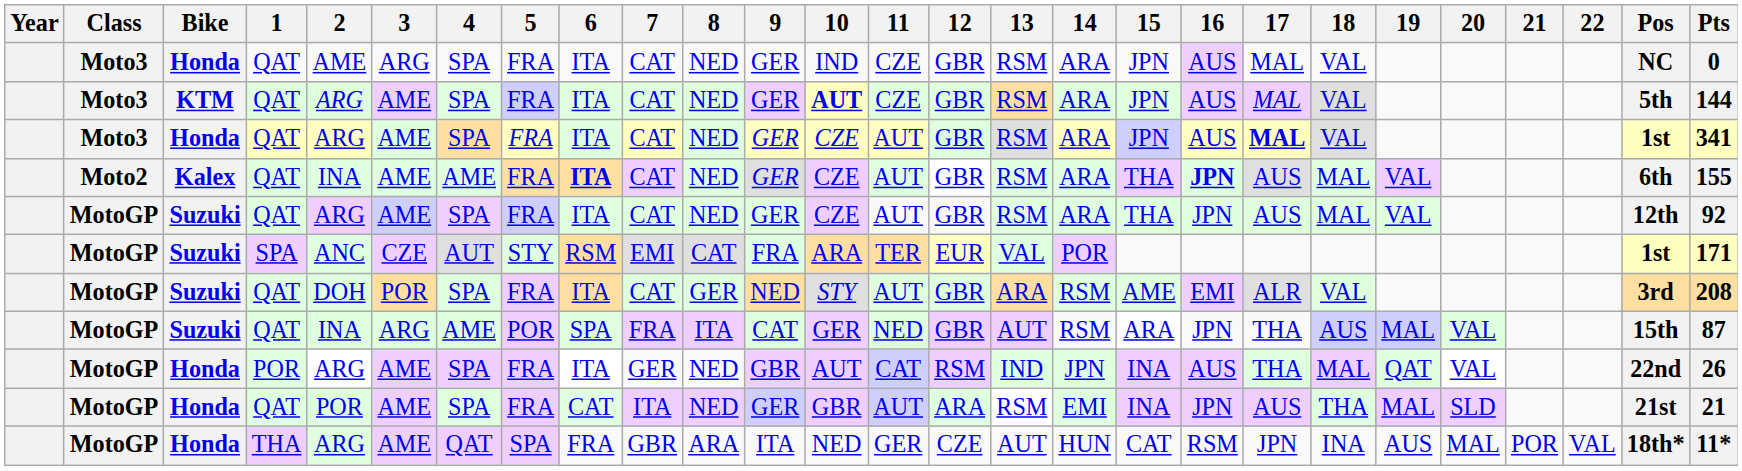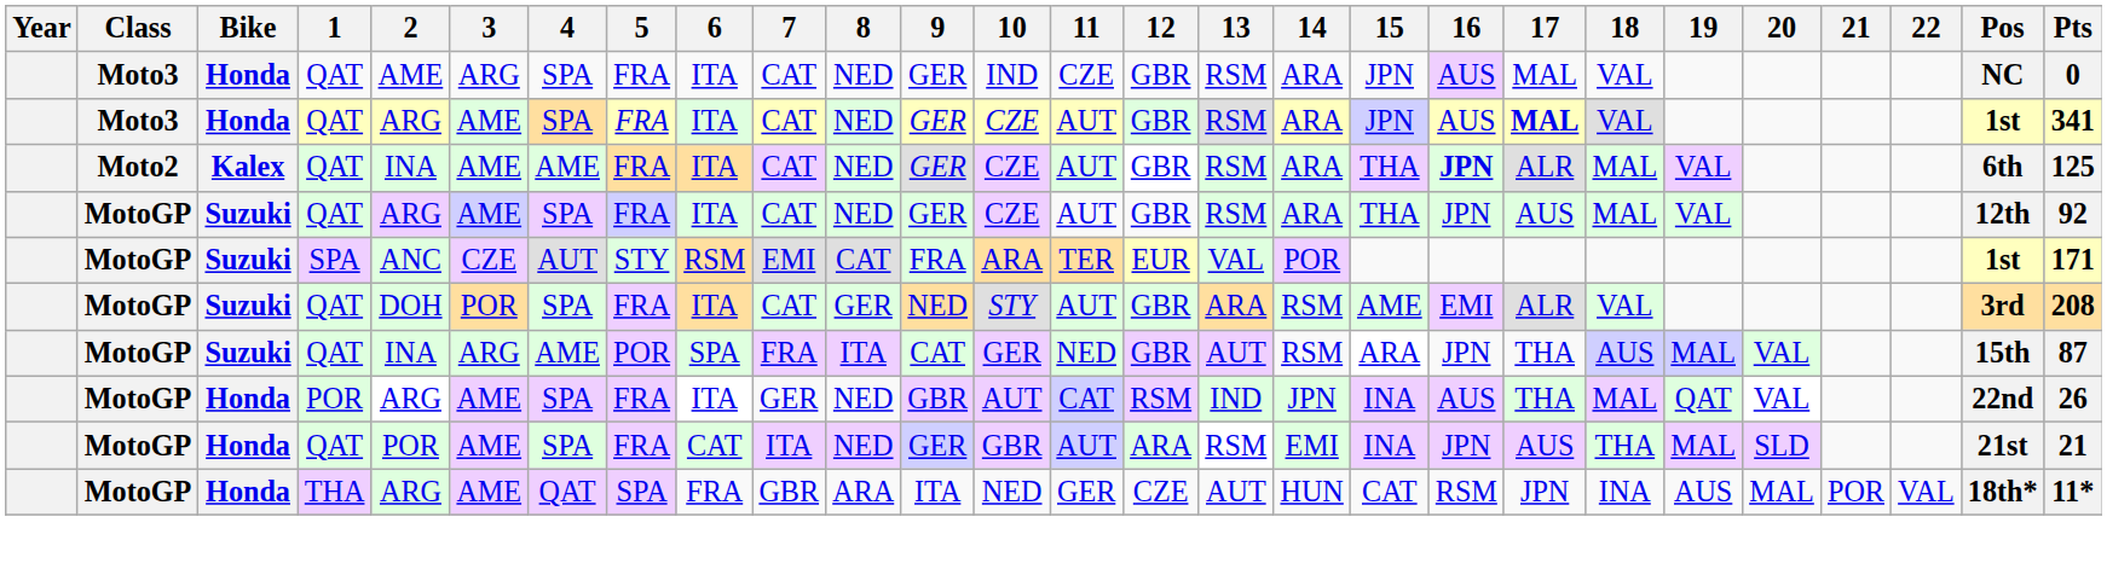 <table class="wikitable" style="text-align:center;">
 <tr>
 <th>Year</th>
 <th>Class</th>
 <th>Bike</th>
 <th>1</th>
 <th>2</th>
 <th>3</th>
 <th>4</th>
 <th>5</th>
 <th>6</th>
 <th>7</th>
 <th>8</th>
 <th>9</th>
 <th>10</th>
 <th>11</th>
 <th>12</th>
 <th>13</th>
 <th>14</th>
 <th>15</th>
 <th>16</th>
 <th>17</th>
 <th>18</th>
 <th>19</th>
 <th>20</th>
 <th>21</th>
 <th>22</th>
 <th>Pos</th>
 <th>Pts</th>
 </tr>
 <tr>
 <th></th>
 <th>Moto3</th>
 <th><a href='#'>Honda</a></th>
 <td><a href='#'>QAT</a></td>
 <td><a href='#'>AME</a></td>
 <td><a href='#'>ARG</a></td>
 <td><a href='#'>SPA</a></td>
 <td><a href='#'>FRA</a></td>
 <td><a href='#'>ITA</a></td>
 <td><a href='#'>CAT</a></td>
 <td><a href='#'>NED</a></td>
 <td><a href='#'>GER</a></td>
 <td><a href='#'>IND</a></td>
 <td><a href='#'>CZE</a></td>
 <td><a href='#'>GBR</a></td>
 <td><a href='#'>RSM</a></td>
 <td><a href='#'>ARA</a></td>
 <td><a href='#'>JPN</a></td>
 <td style="background:#EFCFFF;"><a href='#'>AUS</a><br></td>
 <td><a href='#'>MAL</a></td>
 <td><a href='#'>VAL</a></td>
 <td></td>
 <td></td>
 <td></td>
 <td></td>
 <th>NC</th>
 <th>0</th>
 </tr>
 <tr>
 <th></th>
 <th>Moto3</th>
-<th><a href='#'>KTM</a></th>
-<td style="background:#dfffdf;"><a href='#'>QAT</a><br></td>
-<td style="background:#dfffdf;"><em><a href='#'>ARG</a></em><br></td>
-<td style="background:#efcfff;"><a href='#'>AME</a><br></td>
-<td style="background:#dfffdf;"><a href='#'>SPA</a><br></td>
-<td style="background:#cfcfff;"><a href='#'>FRA</a><br></td>
-<td style="background:#dfffdf;"><a href='#'>ITA</a><br></td>
-<td style="background:#dfffdf;"><a href='#'>CAT</a><br></td>
-<td style="background:#dfffdf;"><a href='#'>NED</a><br></td>
-<td style="background:#efcfff;"><a href='#'>GER</a><br></td>
-<td style="background:#ffffbf;"><strong><a href='#'>AUT</a></strong><br></td>
-<td style="background:#dfffdf;"><a href='#'>CZE</a><br></td>
-<td style="background:#dfffdf;"><a href='#'>GBR</a><br></td>
-<td style="background:#ffdf9f;"><a href='#'>RSM</a><br></td>
-<td style="background:#dfffdf;"><a href='#'>ARA</a><br></td>
-<td style="background:#dfffdf;"><a href='#'>JPN</a><br></td>
-<td style="background:#efcfff;"><a href='#'>AUS</a><br></td>
-<td style="background:#efcfff;"><em><a href='#'>MAL</a></em><br></td>
-<td style="background:#dfdfdf;"><a href='#'>VAL</a><br></td>
-<td></td>
-<td></td>
-<td></td>
-<td></td>
-<th>5th</th>
-<th>144</th>
-</tr>
-<tr>
-<th></th>
-<th>Moto3</th>
 <th><a href='#'>Honda</a></th>
 <td style="background:#ffffbf;"><a href='#'>QAT</a><br></td>
 <td style="background:#ffffbf;"><a href='#'>ARG</a><br></td>
 <td style="background:#dfffdf;"><a href='#'>AME</a><br></td>
 <td style="background:#ffdf9f;"><a href='#'>SPA</a><br></td>
 <td style="background:#ffffbf;"><em><a href='#'>FRA</a></em><br></td>
 <td style="background:#dfffdf;"><a href='#'>ITA</a><br></td>
 <td style="background:#ffffbf;"><a href='#'>CAT</a><br></td>
 <td style="background:#dfffdf;"><a href='#'>NED</a><br></td>
 <td style="background:#ffffbf;"><em><a href='#'>GER</a></em><br></td>
 <td style="background:#ffffbf;"><em><a href='#'>CZE</a></em><br></td>
 <td style="background:#ffffbf;"><a href='#'>AUT</a><br></td>
 <td style="background:#dfffdf;"><a href='#'>GBR</a><br></td>
 <td style="background:#dfdfdf;"><a href='#'>RSM</a><br></td>
 <td style="background:#ffffbf;"><a href='#'>ARA</a><br></td>
 <td style="background:#cfcfff;"><a href='#'>JPN</a><br></td>
 <td style="background:#ffffbf;"><a href='#'>AUS</a><br></td>
 <td style="background:#ffffbf;"><strong><a href='#'>MAL</a></strong><br></td>
 <td style="background:#dfdfdf;"><a href='#'>VAL</a><br></td>
 <td></td>
 <td></td>
 <td></td>
 <td></td>
 <th style="background:#ffffbf;">1st</th>
 <th style="background:#ffffbf;">341</th>
 </tr>
 <tr>
 <th></th>
 <th>Moto2</th>
 <th><a href='#'>Kalex</a></th>
 <td style="background:#dfffdf;"><a href='#'>QAT</a><br></td>
 <td style="background:#dfffdf;"><a href='#'>INA</a><br></td>
 <td style="background:#dfffdf;"><a href='#'>AME</a><br></td>
 <td style="background:#dfffdf;"><a href='#'>AME</a><br></td>
 <td style="background:#ffdf9f;"><a href='#'>FRA</a><br></td>
-<td style="background:#ffdf9f;"><strong><a href='#'>ITA</a><br></strong></td>
+<td style="background:#ffdf9f;"><a href='#'>ITA</a><br></td>
 <td style="background:#efcfff;"><a href='#'>CAT</a><br></td>
 <td style="background:#dfffdf;"><a href='#'>NED</a><br></td>
 <td style="background:#dfdfdf;"><em><a href='#'>GER</a></em><br></td>
 <td style="background:#efcfff;"><a href='#'>CZE</a><br></td>
 <td style="background:#dfffdf;"><a href='#'>AUT</a><br></td>
 <td style="background:#ffffff;"><a href='#'>GBR</a><br></td>
 <td style="background:#dfffdf;"><a href='#'>RSM</a><br></td>
 <td style="background:#dfffdf;"><a href='#'>ARA</a><br></td>
 <td style="background:#efcfff;"><a href='#'>THA</a><br></td>
 <td style="background:#dfffdf;"><strong><a href='#'>JPN</a><br></strong></td>
-<td style="background:#dfdfdf;"><a href='#'>AUS</a><br></td>
+<td style="background:#dfdfdf;"><a href='#'>ALR</a><br></td>
 <td style="background:#dfffdf;"><a href='#'>MAL</a><br></td>
 <td style="background:#efcfff;"><a href='#'>VAL</a><br></td>
 <td></td>
 <td></td>
 <td></td>
 <th>6th</th>
-<th>155</th>
+<th>125</th>
 </tr>
 <tr>
 <th></th>
 <th>MotoGP</th>
 <th><a href='#'>Suzuki</a></th>
 <td style="background:#dfffdf;"><a href='#'>QAT</a><br></td>
 <td style="background:#efcfff;"><a href='#'>ARG</a><br></td>
 <td style="background:#cfcfff;"><a href='#'>AME</a><br></td>
 <td style="background:#efcfff;"><a href='#'>SPA</a><br></td>
 <td style="background:#cfcfff;"><a href='#'>FRA</a><br></td>
 <td style="background:#dfffdf;"><a href='#'>ITA</a><br></td>
 <td style="background:#dfffdf;"><a href='#'>CAT</a><br></td>
 <td style="background:#dfffdf;"><a href='#'>NED</a><br></td>
 <td style="background:#dfffdf;"><a href='#'>GER</a><br></td>
 <td style="background:#efcfff;"><a href='#'>CZE</a><br></td>
 <td><a href='#'>AUT</a></td>
 <td><a href='#'>GBR</a></td>
 <td style="background:#dfffdf;"><a href='#'>RSM</a><br></td>
 <td style="background:#dfffdf;"><a href='#'>ARA</a><br></td>
 <td style="background:#dfffdf;"><a href='#'>THA</a><br></td>
 <td style="background:#dfffdf;"><a href='#'>JPN</a><br></td>
 <td style="background:#dfffdf;"><a href='#'>AUS</a><br></td>
 <td style="background:#dfffdf;"><a href='#'>MAL</a><br></td>
 <td style="background:#dfffdf;"><a href='#'>VAL</a><br></td>
 <td></td>
 <td></td>
 <td></td>
 <th>12th</th>
 <th>92</th>
 </tr>
 <tr>
 <th></th>
 <th>MotoGP</th>
 <th><a href='#'>Suzuki</a></th>
 <td style="background:#efcfff;"><a href='#'>SPA</a><br></td>
 <td style="background:#dfffdf;"><a href='#'>ANC</a><br></td>
 <td style="background:#efcfff;"><a href='#'>CZE</a><br></td>
 <td style="background:#dfdfdf;"><a href='#'>AUT</a><br></td>
 <td style="background:#dfffdf;"><a href='#'>STY</a><br></td>
 <td style="background:#ffdf9f;"><a href='#'>RSM</a><br></td>
 <td style="background:#dfdfdf;"><a href='#'>EMI</a><br></td>
 <td style="background:#dfdfdf;"><a href='#'>CAT</a><br></td>
 <td style="background:#dfffdf;"><a href='#'>FRA</a><br></td>
 <td style="background:#ffdf9f;"><a href='#'>ARA</a><br></td>
 <td style="background:#ffdf9f;"><a href='#'>TER</a><br></td>
 <td style="background:#ffffbf;"><a href='#'>EUR</a><br></td>
 <td style="background:#dfffdf;"><a href='#'>VAL</a><br></td>
 <td style="background:#efcfff;"><a href='#'>POR</a><br></td>
 <td></td>
 <td></td>
 <td></td>
 <td></td>
 <td></td>
 <td></td>
 <td></td>
 <td></td>
 <th style="background:#ffffbf;">1st</th>
 <th style="background:#ffffbf;">171</th>
 </tr>
 <tr>
 <th></th>
 <th>MotoGP</th>
 <th><a href='#'>Suzuki</a></th>
 <td style="background:#dfffdf;"><a href='#'>QAT</a><br></td>
 <td style="background:#dfffdf;"><a href='#'>DOH</a><br></td>
 <td style="background:#ffdf9f;"><a href='#'>POR</a><br></td>
 <td style="background:#dfffdf;"><a href='#'>SPA</a><br></td>
 <td style="background:#efcfff;"><a href='#'>FRA</a><br></td>
 <td style="background:#ffdf9f;"><a href='#'>ITA</a><br></td>
 <td style="background:#dfffdf;"><a href='#'>CAT</a><br></td>
 <td style="background:#dfffdf;"><a href='#'>GER</a><br></td>
 <td style="background:#ffdf9f;"><a href='#'>NED</a><br></td>
 <td style="background:#dfdfdf;"><em><a href='#'>STY</a></em><br></td>
 <td style="background:#dfffdf;"><a href='#'>AUT</a><br></td>
 <td style="background:#dfffdf;"><a href='#'>GBR</a><br></td>
 <td style="background:#ffdf9f;"><a href='#'>ARA</a><br></td>
 <td style="background:#dfffdf;"><a href='#'>RSM</a><br></td>
 <td style="background:#dfffdf;"><a href='#'>AME</a><br></td>
 <td style="background:#efcfff;"><a href='#'>EMI</a><br></td>
 <td style="background:#dfdfdf;"><a href='#'>ALR</a><br></td>
 <td style="background:#dfffdf;"><a href='#'>VAL</a><br></td>
 <td></td>
 <td></td>
 <td></td>
 <td></td>
 <th style="background:#ffdf9f;">3rd</th>
 <th style="background:#ffdf9f;">208</th>
 </tr>
 <tr>
 <th></th>
 <th>MotoGP</th>
 <th><a href='#'>Suzuki</a></th>
 <td style="background:#dfffdf;"><a href='#'>QAT</a><br></td>
 <td style="background:#dfffdf;"><a href='#'>INA</a><br></td>
 <td style="background:#dfffdf;"><a href='#'>ARG</a><br></td>
 <td style="background:#dfffdf;"><a href='#'>AME</a><br></td>
 <td style="background:#efcfff;"><a href='#'>POR</a><br></td>
 <td style="background:#dfffdf;"><a href='#'>SPA</a><br></td>
 <td style="background:#efcfff;"><a href='#'>FRA</a><br></td>
 <td style="background:#efcfff;"><a href='#'>ITA</a><br></td>
 <td style="background:#dfffdf;"><a href='#'>CAT</a><br></td>
 <td style="background:#efcfff;"><a href='#'>GER</a><br></td>
 <td style="background:#dfffdf;"><a href='#'>NED</a><br></td>
 <td style="background:#efcfff;"><a href='#'>GBR</a><br></td>
 <td style="background:#efcfff;"><a href='#'>AUT</a><br></td>
 <td><a href='#'>RSM</a></td>
 <td style="background:#ffffff;"><a href='#'>ARA</a><br></td>
 <td><a href='#'>JPN</a></td>
 <td><a href='#'>THA</a></td>
 <td style="background:#cfcfff;"><a href='#'>AUS</a><br></td>
 <td style="background:#cfcfff;"><a href='#'>MAL</a><br></td>
 <td style="background:#dfffdf;"><a href='#'>VAL</a><br></td>
 <td></td>
 <td></td>
 <th>15th</th>
 <th>87</th>
 </tr>
 <tr>
 <th></th>
 <th>MotoGP</th>
 <th><a href='#'>Honda</a></th>
 <td style="background:#dfffdf;"><a href='#'>POR</a><br></td>
 <td style="background:#ffffff;"><a href='#'>ARG</a><br></td>
 <td style="background:#efcfff;"><a href='#'>AME</a><br></td>
 <td style="background:#efcfff;"><a href='#'>SPA</a><br></td>
 <td style="background:#efcfff;"><a href='#'>FRA</a><br></td>
 <td style="background:#ffffff;"><a href='#'>ITA</a><br></td>
 <td><a href='#'>GER</a></td>
 <td><a href='#'>NED</a></td>
 <td style="background:#efcfff;"><a href='#'>GBR</a><br></td>
 <td style="background:#efcfff;"><a href='#'>AUT</a><br></td>
 <td style="background:#cfcfff;"><a href='#'>CAT</a><br></td>
 <td style="background:#efcfff;"><a href='#'>RSM</a><br></td>
 <td style="background:#dfffdf;"><a href='#'>IND</a><br></td>
 <td style="background:#dfffdf;"><a href='#'>JPN</a><br></td>
 <td style="background:#efcfff;"><a href='#'>INA</a><br></td>
 <td style="background:#efcfff;"><a href='#'>AUS</a><br></td>
 <td style="background:#dfffdf;"><a href='#'>THA</a><br></td>
 <td style="background:#efcfff;"><a href='#'>MAL</a><br></td>
 <td style="background:#dfffdf;"><a href='#'>QAT</a><br></td>
 <td style="background:#ffffff;"><a href='#'>VAL</a><br></td>
 <td></td>
 <td></td>
 <th>22nd</th>
 <th>26</th>
 </tr>
 <tr>
 <th></th>
 <th>MotoGP</th>
 <th><a href='#'>Honda</a></th>
 <td style="background:#DFFFDF;"><a href='#'>QAT</a><br></td>
 <td style="background:#DFFFDF;"><a href='#'>POR</a><br></td>
 <td style="background:#EFCFFF;"><a href='#'>AME</a><br></td>
 <td style="background:#DFFFDF;"><a href='#'>SPA</a><br></td>
 <td style="background:#EFCFFF;"><a href='#'>FRA</a><br></td>
 <td style="background:#DFFFDF;"><a href='#'>CAT</a><br></td>
 <td style="background:#EFCFFF;"><a href='#'>ITA</a><br></td>
 <td style="background:#EFCFFF;"><a href='#'>NED</a><br></td>
 <td style="background:#CFCFFF;"><a href='#'>GER</a><br></td>
 <td style="background:#EFCFFF;"><a href='#'>GBR</a><br></td>
 <td style="background:#CFCFFF;"><a href='#'>AUT</a><br></td>
 <td style="background:#DFFFDF;"><a href='#'>ARA</a><br></td>
 <td style="background:#FFFFFF;"><a href='#'>RSM</a><br></td>
 <td style="background:#DFFFDF;"><a href='#'>EMI</a><br></td>
 <td style="background:#EFCFFF;"><a href='#'>INA</a><br></td>
 <td style="background:#EFCFFF;"><a href='#'>JPN</a><br></td>
 <td style="background:#EFCFFF;"><a href='#'>AUS</a><br></td>
 <td style="background:#DFFFDF;"><a href='#'>THA</a><br></td>
 <td style="background:#EFCFFF;"><a href='#'>MAL</a><br></td>
 <td style="background:#EFCFFF;"><a href='#'>SLD</a><br></td>
 <td></td>
 <td></td>
 <th>21st</th>
 <th>21</th>
 </tr>
 <tr>
 <th></th>
 <th>MotoGP</th>
 <th><a href='#'>Honda</a></th>
 <td style="background:#EFCFFF;"><a href='#'>THA</a><br></td>
 <td style="background:#DFFFDF;"><a href='#'>ARG</a><br></td>
 <td style="background:#EFCFFF;"><a href='#'>AME</a><br></td>
 <td style="background:#EFCFFF;"><a href='#'>QAT</a><br></td>
 <td style="background:#EFCFFF;"><a href='#'>SPA</a><br></td>
 <td style="background:#;"><a href='#'>FRA</a><br></td>
 <td style="background:#;"><a href='#'>GBR</a><br></td>
 <td style="background:#;"><a href='#'>ARA</a><br></td>
 <td style="background:#;"><a href='#'>ITA</a><br></td>
 <td style="background:#;"><a href='#'>NED</a><br></td>
 <td style="background:#;"><a href='#'>GER</a><br></td>
 <td style="background:#;"><a href='#'>CZE</a><br></td>
 <td style="background:#;"><a href='#'>AUT</a><br></td>
 <td style="background:#;"><a href='#'>HUN</a><br></td>
 <td style="background:#;"><a href='#'>CAT</a><br></td>
 <td style="background:#;"><a href='#'>RSM</a><br></td>
 <td style="background:#;"><a href='#'>JPN</a><br></td>
 <td style="background:#;"><a href='#'>INA</a><br></td>
 <td style="background:#;"><a href='#'>AUS</a><br></td>
 <td style="background:#;"><a href='#'>MAL</a><br></td>
 <td style="background:#;"><a href='#'>POR</a><br></td>
 <td style="background:#;"><a href='#'>VAL</a><br></td>
 <th>18th*</th>
 <th>11*</th>
 </tr>
 </table>
